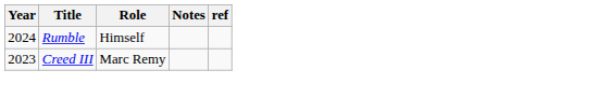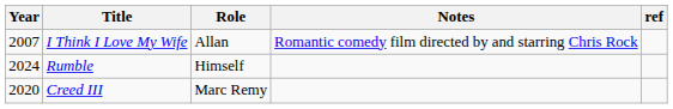 <table class="wikitable sortable">
 <tr>
 <th>Year</th>
 <th>Title</th>
 <th>Role</th>
 <th>Notes</th>
 <th>ref</th>
 </tr>
 <tr>
+<td>2007</td>
+<td><em><a href='#'>I Think I Love My Wife</a></em></td>
+<td>Allan</td>
+<td><a href='#'>Romantic comedy</a> film directed by and starring <a href='#'>Chris Rock</a></td>
+<td></td>
+</tr>
+<tr>
 <td>2024</td>
 <td><em><a href='#'>Rumble</a></em></td>
 <td>Himself</td>
 <td></td>
 <td></td>
 </tr>
 <tr>
-<td>2023</td>
+<td>2020</td>
 <td><em><a href='#'>Creed III</a></em></td>
 <td>Marc Remy</td>
 <td></td>
 <td></td>
 </tr>
 </table>
